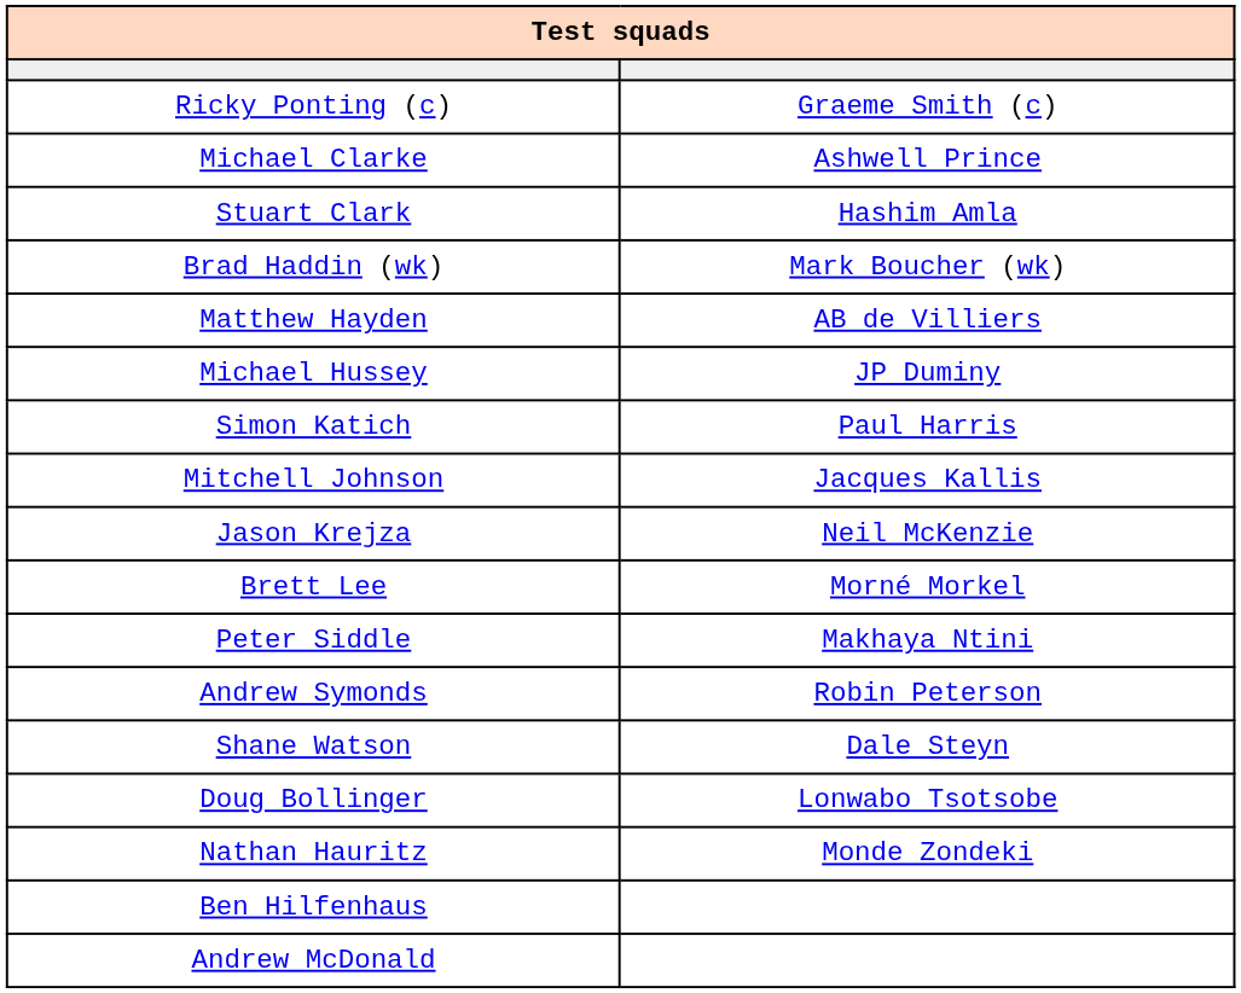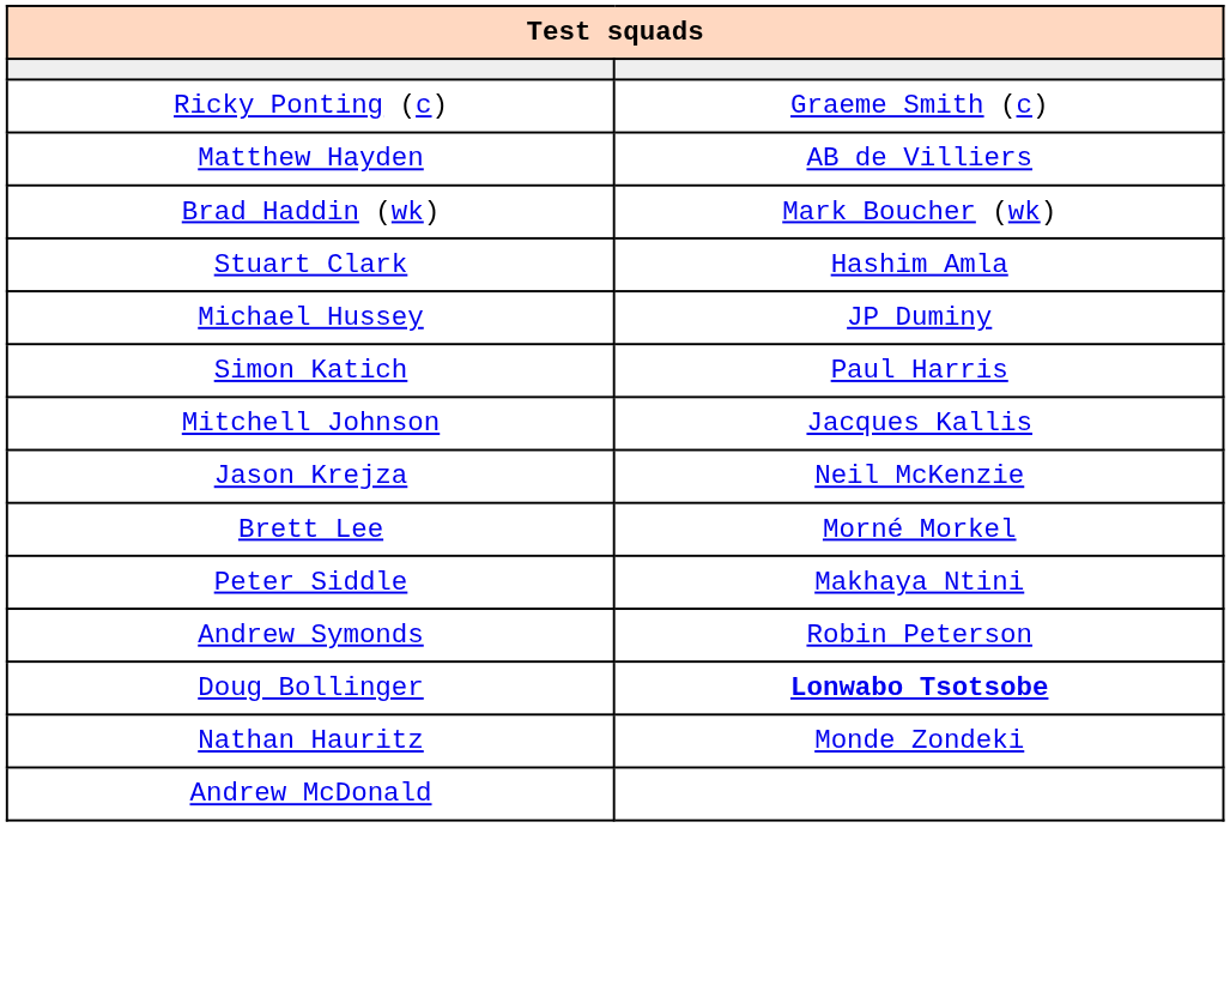 <table name="squads" border="0" cellpadding="4" cellspacing="0" style="text-align:center; font-size:90%; border-collapse:collapse;width:60%;margin:auto;">
 <tr>
 <th style="background:#FFD8C1; border: 1px solid #000000;" colspan=2>Test squads</th>
 </tr>
 <tr bgcolor="#efefef">
 <th style="border: 1px solid #000000;" width=23%></th>
 <th style="border: 1px solid #000000;" width=23%></th>
 </tr>
 <tr>
 <td style="border: 1px solid #000000;"><a href='#'>Ricky Ponting</a> (<a href='#'>c</a>)</td>
 <td style="border: 1px solid #000000;"><a href='#'>Graeme Smith</a> (<a href='#'>c</a>)</td>
 </tr>
 <tr>
-<td style="border: 1px solid #000000;"><a href='#'>Michael Clarke</a></td>
-<td style="border: 1px solid #000000;"><a href='#'>Ashwell Prince</a></td>
-</tr>
-<tr>
-<td style="border: 1px solid #000000;"><a href='#'>Stuart Clark</a></td>
-<td style="border: 1px solid #000000;"><a href='#'>Hashim Amla</a></td>
+<td style="border: 1px solid #000000;"><a href='#'>Matthew Hayden</a></td>
+<td style="border: 1px solid #000000;"><a href='#'>AB de Villiers</a></td>
 </tr>
 <tr>
 <td style="border: 1px solid #000000;"><a href='#'>Brad Haddin</a> (<a href='#'>wk</a>)</td>
 <td style="border: 1px solid #000000;"><a href='#'>Mark Boucher</a> (<a href='#'>wk</a>)</td>
 </tr>
 <tr>
-<td style="border: 1px solid #000000;"><a href='#'>Matthew Hayden</a></td>
-<td style="border: 1px solid #000000;"><a href='#'>AB de Villiers</a></td>
+<td style="border: 1px solid #000000;"><a href='#'>Stuart Clark</a></td>
+<td style="border: 1px solid #000000;"><a href='#'>Hashim Amla</a></td>
 </tr>
 <tr>
 <td style="border: 1px solid #000000;"><a href='#'>Michael Hussey</a></td>
 <td style="border: 1px solid #000000;"><a href='#'>JP Duminy</a></td>
 </tr>
 <tr>
 <td style="border: 1px solid #000000;"><a href='#'>Simon Katich</a></td>
 <td style="border: 1px solid #000000;"><a href='#'>Paul Harris</a></td>
 </tr>
 <tr>
 <td style="border: 1px solid #000000;"><a href='#'>Mitchell Johnson</a></td>
 <td style="border: 1px solid #000000;"><a href='#'>Jacques Kallis</a></td>
 </tr>
 <tr>
 <td style="border: 1px solid #000000;"><a href='#'>Jason Krejza</a></td>
 <td style="border: 1px solid #000000;"><a href='#'>Neil McKenzie</a></td>
 </tr>
 <tr>
 <td style="border: 1px solid #000000;"><a href='#'>Brett Lee</a></td>
 <td style="border: 1px solid #000000;"><a href='#'>Morné Morkel</a></td>
 </tr>
 <tr>
 <td style="border: 1px solid #000000;"><a href='#'>Peter Siddle</a></td>
 <td style="border: 1px solid #000000;"><a href='#'>Makhaya Ntini</a></td>
 </tr>
 <tr>
 <td style="border: 1px solid #000000;"><a href='#'>Andrew Symonds</a></td>
 <td style="border: 1px solid #000000;"><a href='#'>Robin Peterson</a></td>
 </tr>
 <tr>
-<td style="border: 1px solid #000000;"><a href='#'>Shane Watson</a></td>
-<td style="border: 1px solid #000000;"><a href='#'>Dale Steyn</a></td>
-</tr>
-<tr>
 <td style="border: 1px solid #000000;"><a href='#'>Doug Bollinger</a></td>
-<td style="border: 1px solid #000000;"><a href='#'>Lonwabo Tsotsobe</a></td>
+<td style="border: 1px solid #000000;"><strong><a href='#'>Lonwabo Tsotsobe</a></strong></td>
 </tr>
 <tr>
 <td style="border: 1px solid #000000;"><a href='#'>Nathan Hauritz</a></td>
 <td style="border: 1px solid #000000;"><a href='#'>Monde Zondeki</a></td>
 </tr>
 <tr>
-<td style="border: 1px solid #000000;"><a href='#'>Ben Hilfenhaus</a></td>
-<td style="border: 1px solid #000000;"></td>
-</tr>
-<tr>
 <td style="border: 1px solid #000000;"><a href='#'>Andrew McDonald</a></td>
 <td style="border: 1px solid #000000;"></td>
 </tr>
 </table>
